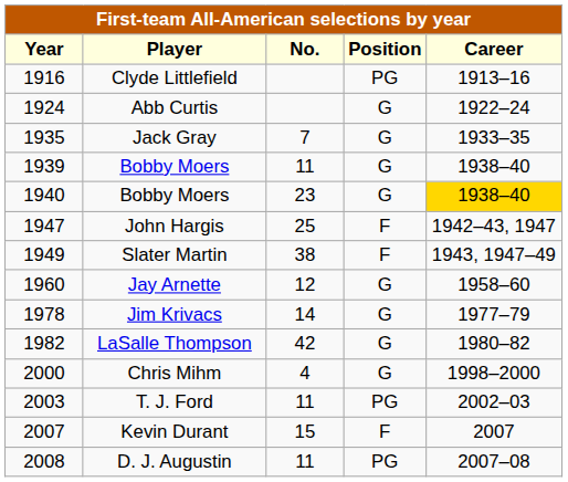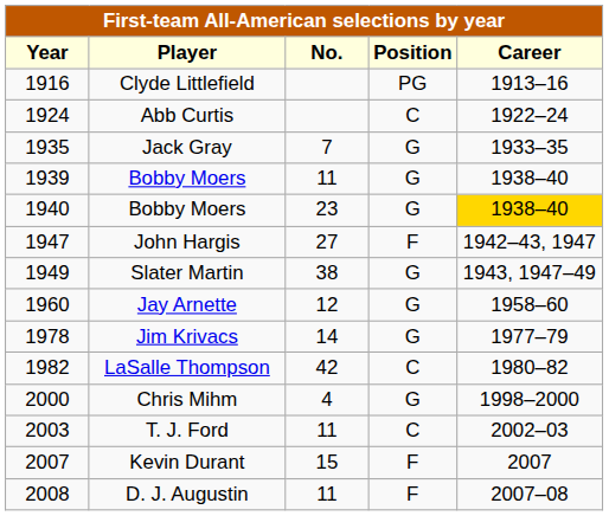 <table class="wikitable" style="text-align:center">
 <tr>
 <td colspan="5" style= "background: #BF5700; color:white"><strong>First-team All-American selections by year</strong></td>
 </tr>
 <tr>
 <th style="width:60px; background: #ffffdd;">Year</th>
 <th style="width:150px; background: #ffffdd;">Player</th>
 <th style="width:60px; background: #ffffdd;">No.</th>
 <th style="width:60px; background: #ffffdd;">Position</th>
 <th style="width:110px; background: #ffffdd;">Career</th>
 </tr>
 <tr>
 <td>1916</td>
 <td>Clyde Littlefield</td>
 <td></td>
 <td>PG</td>
 <td>1913–16</td>
 </tr>
 <tr>
 <td>1924</td>
 <td>Abb Curtis</td>
 <td></td>
-<td>G</td>
+<td>C</td>
 <td>1922–24</td>
 </tr>
 <tr>
 <td>1935</td>
 <td>Jack Gray</td>
 <td>7</td>
 <td>G</td>
 <td>1933–35</td>
 </tr>
 <tr>
 <td>1939</td>
 <td><a href='#'>Bobby Moers</a></td>
 <td>11</td>
 <td>G</td>
 <td>1938–40</td>
 </tr>
 <tr>
 <td>1940</td>
 <td>Bobby Moers</td>
 <td>23</td>
 <td>G</td>
 <td style="background: gold;">1938–40</td>
 </tr>
 <tr>
 <td>1947</td>
 <td>John Hargis</td>
-<td>25</td>
+<td>27</td>
 <td>F</td>
 <td>1942–43, 1947</td>
 </tr>
 <tr>
 <td>1949</td>
 <td>Slater Martin</td>
 <td>38</td>
-<td>F</td>
+<td>G</td>
 <td>1943, 1947–49</td>
 </tr>
 <tr>
 <td>1960</td>
 <td><a href='#'>Jay Arnette</a></td>
 <td>12</td>
 <td>G</td>
 <td>1958–60</td>
 </tr>
 <tr>
 <td>1978</td>
 <td><a href='#'>Jim Krivacs</a></td>
 <td>14</td>
 <td>G</td>
 <td>1977–79</td>
 </tr>
 <tr>
 <td>1982</td>
 <td><a href='#'>LaSalle Thompson</a></td>
 <td>42</td>
-<td>G</td>
+<td>C</td>
 <td>1980–82</td>
 </tr>
 <tr>
 <td>2000</td>
 <td>Chris Mihm</td>
 <td>4</td>
 <td>G</td>
 <td>1998–2000</td>
 </tr>
 <tr>
 <td>2003</td>
 <td>T. J. Ford</td>
 <td>11</td>
-<td>PG</td>
+<td>C</td>
 <td>2002–03</td>
 </tr>
 <tr>
 <td>2007</td>
 <td>Kevin Durant</td>
 <td>15</td>
 <td>F</td>
 <td>2007</td>
 </tr>
 <tr>
 <td>2008</td>
 <td>D. J. Augustin</td>
 <td>11</td>
-<td>PG</td>
+<td>F</td>
 <td>2007–08</td>
 </tr>
 </table>
